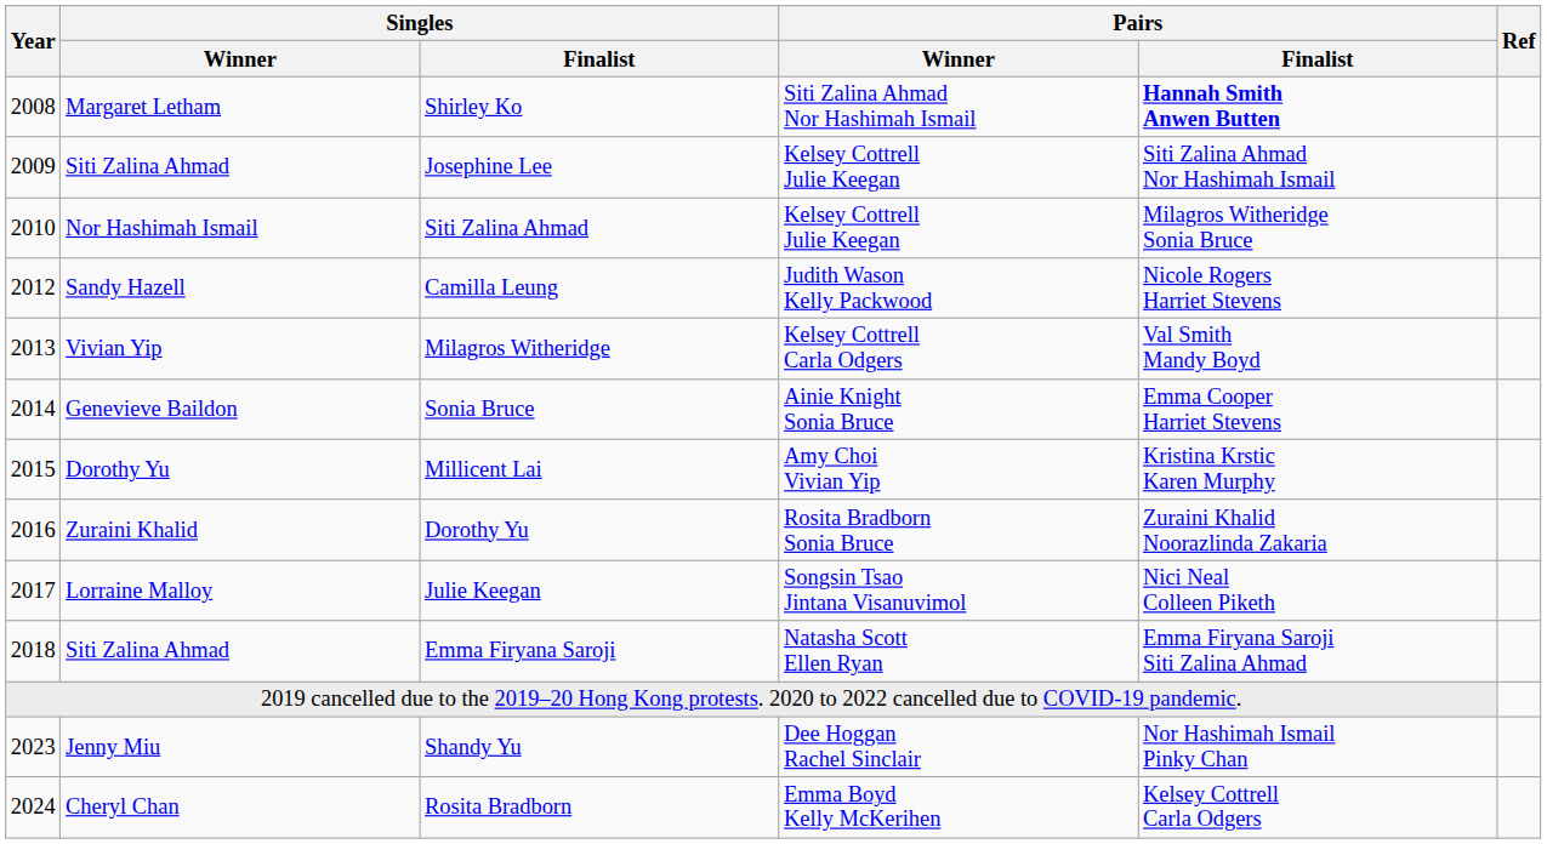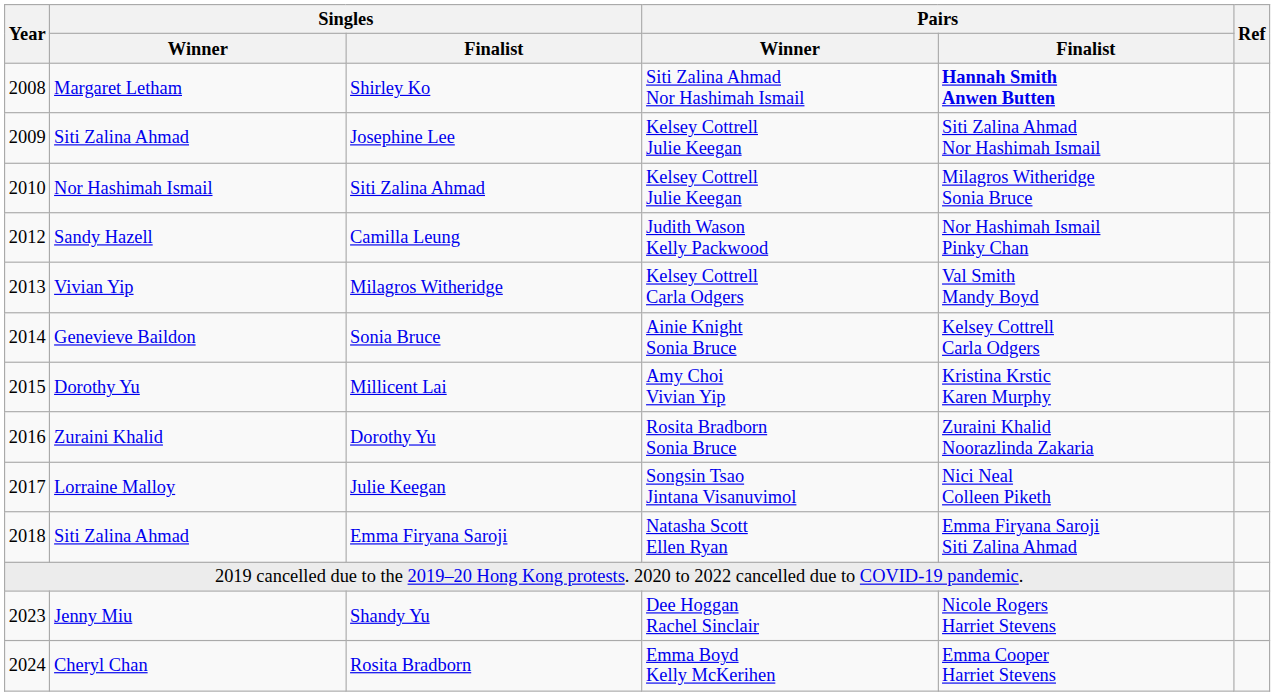 <table class="wikitable">
 <tr>
 <th rowspan="2">Year</th>
 <th colspan="2">Singles</th>
 <th colspan="2">Pairs</th>
 <th rowspan="2">Ref</th>
 </tr>
 <tr>
 <th width=250>Winner</th>
 <th width=250>Finalist</th>
 <th width=250>Winner</th>
 <th width=250>Finalist</th>
 </tr>
 <tr>
 <td>2008</td>
 <td> <a href='#'>Margaret Letham</a></td>
 <td> <a href='#'>Shirley Ko</a></td>
 <td> <a href='#'>Siti Zalina Ahmad</a><br> <a href='#'>Nor Hashimah Ismail</a></td>
 <td><strong> <a href='#'>Hannah Smith</a><br> <a href='#'>Anwen Butten</a></strong></td>
 <td></td>
 </tr>
 <tr>
 <td>2009</td>
 <td> <a href='#'>Siti Zalina Ahmad</a></td>
 <td> <a href='#'>Josephine Lee</a></td>
 <td> <a href='#'>Kelsey Cottrell</a><br> <a href='#'>Julie Keegan</a></td>
 <td> <a href='#'>Siti Zalina Ahmad</a><br> <a href='#'>Nor Hashimah Ismail</a></td>
 <td></td>
 </tr>
 <tr>
 <td>2010</td>
 <td> <a href='#'>Nor Hashimah Ismail</a></td>
 <td> <a href='#'>Siti Zalina Ahmad</a></td>
 <td> <a href='#'>Kelsey Cottrell</a><br> <a href='#'>Julie Keegan</a></td>
 <td> <a href='#'>Milagros Witheridge</a><br> <a href='#'>Sonia Bruce</a></td>
 <td></td>
 </tr>
 <tr>
 <td>2012</td>
 <td> <a href='#'>Sandy Hazell</a></td>
 <td> <a href='#'>Camilla Leung</a></td>
 <td> <a href='#'>Judith Wason</a><br> <a href='#'>Kelly Packwood</a></td>
-<td> <a href='#'>Nicole Rogers</a><br> <a href='#'>Harriet Stevens</a></td>
+<td> <a href='#'>Nor Hashimah Ismail</a><br> <a href='#'>Pinky Chan</a></td>
 <td></td>
 </tr>
 <tr>
 <td>2013</td>
 <td> <a href='#'>Vivian Yip</a></td>
 <td> <a href='#'>Milagros Witheridge</a></td>
 <td> <a href='#'>Kelsey Cottrell</a><br> <a href='#'>Carla Odgers</a></td>
 <td> <a href='#'>Val Smith</a><br> <a href='#'>Mandy Boyd</a></td>
 <td></td>
 </tr>
 <tr>
 <td>2014</td>
 <td> <a href='#'>Genevieve Baildon</a></td>
 <td> <a href='#'>Sonia Bruce</a></td>
 <td> <a href='#'>Ainie Knight</a><br> <a href='#'>Sonia Bruce</a></td>
-<td> <a href='#'>Emma Cooper</a><br> <a href='#'>Harriet Stevens</a></td>
+<td> <a href='#'>Kelsey Cottrell</a><br> <a href='#'>Carla Odgers</a></td>
 <td></td>
 </tr>
 <tr>
 <td>2015</td>
 <td> <a href='#'>Dorothy Yu</a></td>
 <td> <a href='#'>Millicent Lai</a></td>
 <td> <a href='#'>Amy Choi</a> <br> <a href='#'>Vivian Yip</a></td>
 <td> <a href='#'>Kristina Krstic</a> <br> <a href='#'>Karen Murphy</a></td>
 <td></td>
 </tr>
 <tr>
 <td>2016</td>
 <td> <a href='#'>Zuraini Khalid</a></td>
 <td> <a href='#'>Dorothy Yu</a></td>
 <td> <a href='#'>Rosita Bradborn</a> <br> <a href='#'>Sonia Bruce</a></td>
 <td> <a href='#'>Zuraini Khalid</a><br> <a href='#'>Noorazlinda Zakaria</a></td>
 <td></td>
 </tr>
 <tr>
 <td>2017</td>
 <td> <a href='#'>Lorraine Malloy</a></td>
 <td> <a href='#'>Julie Keegan</a></td>
 <td> <a href='#'>Songsin Tsao</a><br> <a href='#'>Jintana Visanuvimol</a></td>
 <td> <a href='#'>Nici Neal</a><br> <a href='#'>Colleen Piketh</a></td>
 <td></td>
 </tr>
 <tr>
 <td>2018</td>
 <td> <a href='#'>Siti Zalina Ahmad</a></td>
 <td> <a href='#'>Emma Firyana Saroji</a></td>
 <td> <a href='#'>Natasha Scott</a> <br> <a href='#'>Ellen Ryan</a></td>
 <td> <a href='#'>Emma Firyana Saroji</a><br> <a href='#'>Siti Zalina Ahmad</a></td>
 <td></td>
 </tr>
 <tr>
 <td colspan=5  bgcolor="ececec" style="text-align:center">2019 cancelled due to the <a href='#'>2019–20 Hong Kong protests</a>. 2020 to 2022 cancelled due to <a href='#'>COVID-19 pandemic</a>.</td>
 <td></td>
 </tr>
 <tr>
 <td>2023</td>
 <td> <a href='#'>Jenny Miu</a></td>
 <td> <a href='#'>Shandy Yu</a></td>
 <td> <a href='#'>Dee Hoggan</a><br> <a href='#'>Rachel Sinclair</a></td>
-<td> <a href='#'>Nor Hashimah Ismail</a><br> <a href='#'>Pinky Chan</a></td>
+<td> <a href='#'>Nicole Rogers</a><br> <a href='#'>Harriet Stevens</a></td>
 <td></td>
 </tr>
 <tr>
 <td>2024</td>
 <td> <a href='#'>Cheryl Chan</a></td>
 <td> <a href='#'>Rosita Bradborn</a></td>
 <td> <a href='#'>Emma Boyd</a><br> <a href='#'>Kelly McKerihen</a></td>
-<td> <a href='#'>Kelsey Cottrell</a><br> <a href='#'>Carla Odgers</a></td>
+<td> <a href='#'>Emma Cooper</a><br> <a href='#'>Harriet Stevens</a></td>
 <td></td>
 </tr>
 </table>
